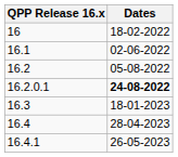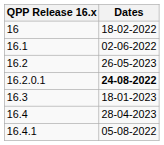 <table class="wikitable">
 <tr>
 <th>QPP Release 16.x</th>
 <th>Dates</th>
 </tr>
 <tr>
 <td>16</td>
 <td>18-02-2022</td>
 </tr>
 <tr>
 <td>16.1</td>
 <td>02-06-2022</td>
 </tr>
 <tr>
 <td>16.2</td>
-<td>05-08-2022</td>
+<td>26-05-2023</td>
 </tr>
 <tr>
 <td>16.2.0.1</td>
 <td><strong>24-08-2022</strong></td>
 </tr>
 <tr>
 <td>16.3</td>
 <td>18-01-2023</td>
 </tr>
 <tr>
 <td>16.4</td>
 <td>28-04-2023</td>
 </tr>
 <tr>
 <td>16.4.1</td>
-<td>26-05-2023</td>
+<td>05-08-2022</td>
 </tr>
 </table>
